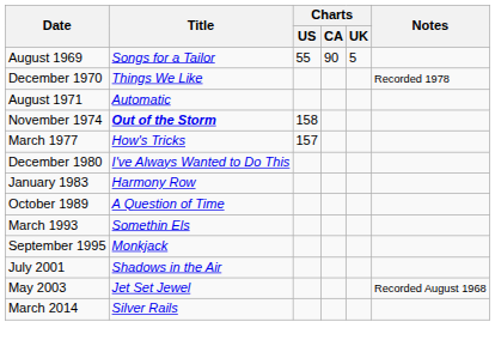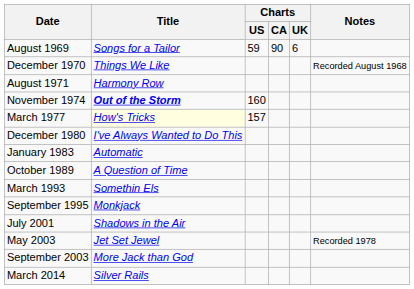 <table class="wikitable">
 <tr>
 <th rowspan="2">Date</th>
 <th rowspan="2">Title</th>
 <th colspan="3">Charts</th>
 <th rowspan="2">Notes</th>
 </tr>
 <tr>
 <th>US</th>
 <th>CA<br></th>
 <th>UK</th>
 </tr>
 <tr>
 <td>August 1969</td>
 <td><em><a href='#'>Songs for a Tailor</a></em></td>
-<td>55</td>
+<td>59</td>
 <td>90</td>
-<td>5</td>
+<td>6</td>
 <td></td>
 </tr>
 <tr>
 <td>December 1970</td>
 <td><em><a href='#'>Things We Like</a></em></td>
 <td></td>
 <td></td>
 <td></td>
-<td><small>Recorded 1978</small></td>
+<td><small>Recorded August 1968</small></td>
 </tr>
 <tr>
 <td>August 1971</td>
-<td><em><a href='#'>Automatic</a></em></td>
+<td><em><a href='#'>Harmony Row</a></em></td>
 <td></td>
 <td></td>
 <td></td>
 <td></td>
 </tr>
 <tr>
 <td>November 1974</td>
 <td><strong><em><a href='#'>Out of the Storm</a></em></strong></td>
-<td>158</td>
+<td>160</td>
 <td></td>
 <td></td>
 <td></td>
 </tr>
 <tr>
 <td>March 1977</td>
-<td><em><a href='#'>How's Tricks</a></em></td>
+<td style="background: lightyellow;"><em><a href='#'>How's Tricks</a></em></td>
 <td>157</td>
 <td></td>
 <td></td>
 <td></td>
 </tr>
 <tr>
 <td>December 1980</td>
 <td><em><a href='#'>I've Always Wanted to Do This</a></em></td>
 <td></td>
 <td></td>
 <td></td>
 <td></td>
 </tr>
 <tr>
 <td>January 1983</td>
-<td><em><a href='#'>Harmony Row</a></em></td>
+<td><em><a href='#'>Automatic</a></em></td>
 <td></td>
 <td></td>
 <td></td>
 <td></td>
 </tr>
 <tr>
 <td>October 1989</td>
 <td><em><a href='#'>A Question of Time</a></em></td>
 <td></td>
 <td></td>
 <td></td>
 <td></td>
 </tr>
 <tr>
 <td>March 1993</td>
 <td><em><a href='#'>Somethin Els</a></em></td>
 <td></td>
 <td></td>
 <td></td>
 <td></td>
 </tr>
 <tr>
 <td>September 1995</td>
 <td><em><a href='#'>Monkjack</a></em></td>
 <td></td>
 <td></td>
 <td></td>
 <td></td>
 </tr>
 <tr>
 <td>July 2001</td>
 <td><em><a href='#'>Shadows in the Air</a></em></td>
 <td></td>
 <td></td>
 <td></td>
 <td></td>
 </tr>
 <tr>
 <td>May 2003</td>
 <td><em><a href='#'>Jet Set Jewel</a></em></td>
 <td></td>
 <td></td>
 <td></td>
-<td><small>Recorded August 1968</small></td>
+<td><small>Recorded 1978</small></td>
+</tr>
+<tr>
+<td>September 2003</td>
+<td><em><a href='#'>More Jack than God</a></em></td>
+<td></td>
+<td></td>
+<td></td>
+<td></td>
 </tr>
 <tr>
 <td>March 2014</td>
 <td><em><a href='#'>Silver Rails</a></em></td>
 <td></td>
 <td></td>
 <td></td>
 <td></td>
 </tr>
 </table>
